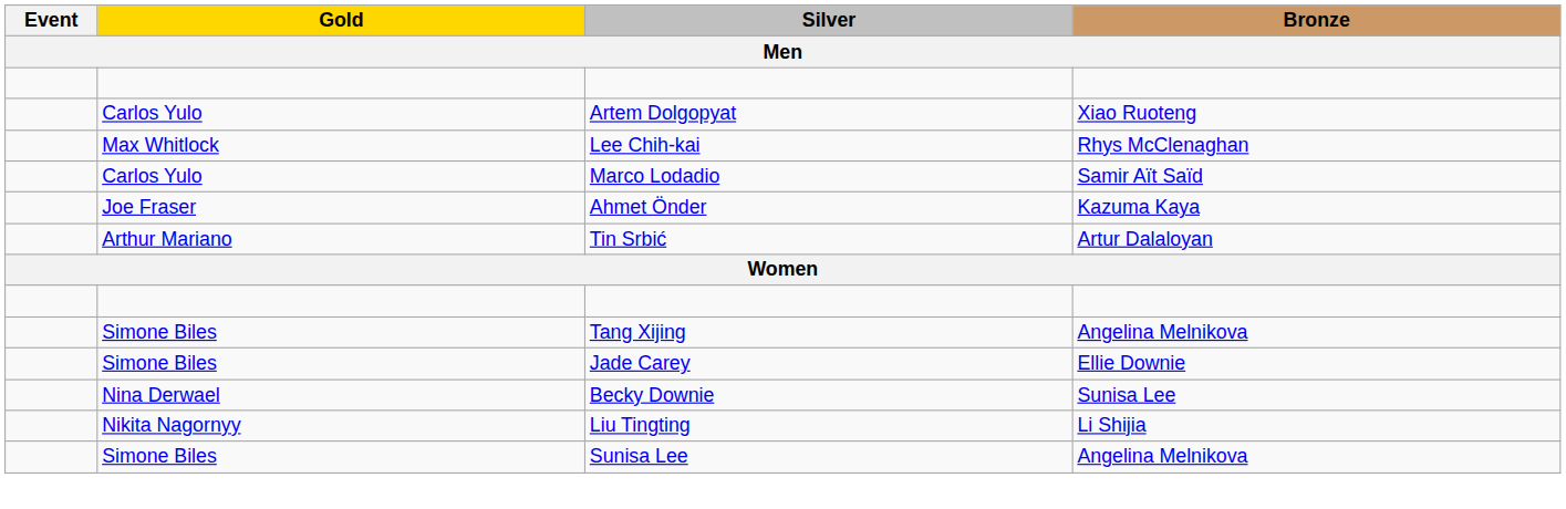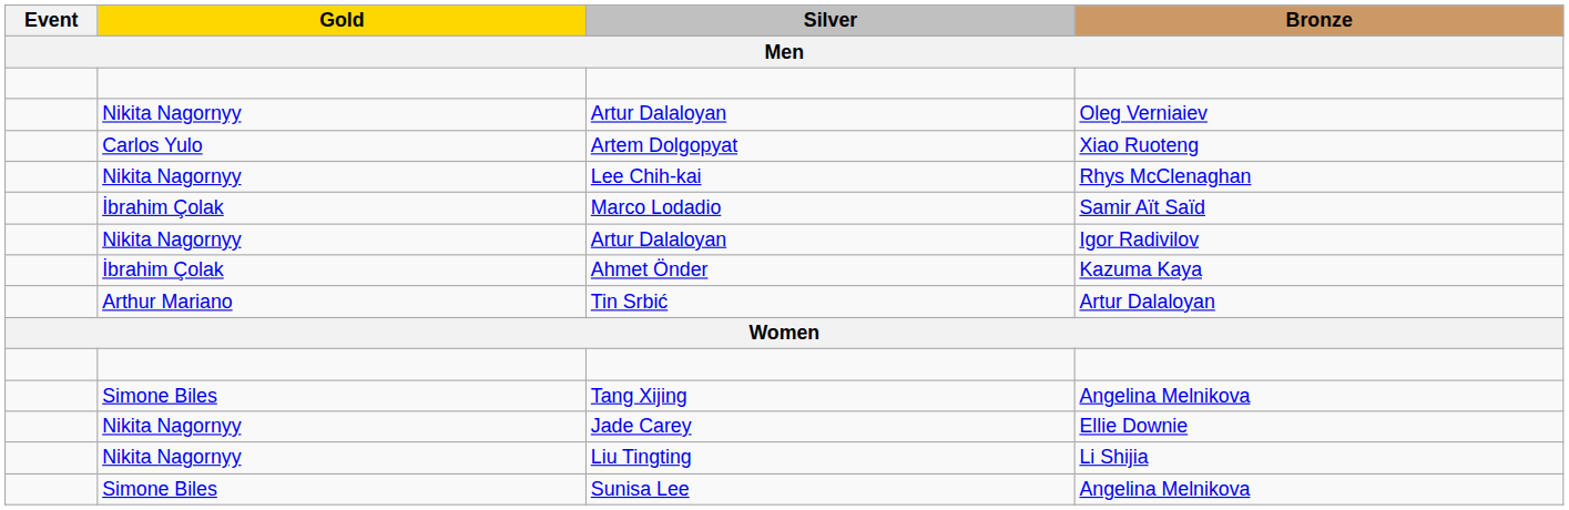 <table style="width:80%;" class="wikitable">
 <tr>
 <th style="text-align:center; width:2%;">Event</th>
 <td style="text-align:center; width:16%; background:gold;"><strong>Gold</strong></td>
 <td style="text-align:center; width:16%; background:silver;"><strong>Silver</strong></td>
 <td style="text-align:center; width:16%; background:#c96;"><strong>Bronze</strong></td>
 </tr>
 <tr>
 <th colspan=4><strong>Men</strong></th>
 </tr>
 <tr>
 <td><br></td>
 <td><br></td>
 <td><br></td>
 <td><br></td>
 </tr>
 <tr>
 <td><br></td>
+<td> <a href='#'>Nikita Nagornyy</a></td>
+<td> <a href='#'>Artur Dalaloyan</a></td>
+<td> <a href='#'>Oleg Verniaiev</a></td>
+</tr>
+<tr>
+<td><br></td>
 <td> <a href='#'>Carlos Yulo</a></td>
 <td> <a href='#'>Artem Dolgopyat</a></td>
 <td> <a href='#'>Xiao Ruoteng</a></td>
 </tr>
 <tr>
 <td><br></td>
-<td> <a href='#'>Max Whitlock</a></td>
+<td> <a href='#'>Nikita Nagornyy</a></td>
 <td> <a href='#'>Lee Chih-kai</a></td>
 <td> <a href='#'>Rhys McClenaghan</a></td>
 </tr>
 <tr>
 <td><br></td>
-<td> <a href='#'>Carlos Yulo</a></td>
+<td> <a href='#'>İbrahim Çolak</a></td>
 <td> <a href='#'>Marco Lodadio</a></td>
 <td> <a href='#'>Samir Aït Saïd</a></td>
 </tr>
 <tr>
 <td><br></td>
-<td> <a href='#'>Joe Fraser</a></td>
+<td> <a href='#'>Nikita Nagornyy</a></td>
+<td> <a href='#'>Artur Dalaloyan</a></td>
+<td> <a href='#'>Igor Radivilov</a></td>
+</tr>
+<tr>
+<td><br></td>
+<td> <a href='#'>İbrahim Çolak</a></td>
 <td> <a href='#'>Ahmet Önder</a></td>
 <td> <a href='#'>Kazuma Kaya</a></td>
 </tr>
 <tr>
 <td><br></td>
 <td> <a href='#'>Arthur Mariano</a></td>
 <td> <a href='#'>Tin Srbić</a></td>
 <td> <a href='#'>Artur Dalaloyan</a></td>
 </tr>
 <tr>
 <th colspan=4><strong>Women</strong></th>
 </tr>
 <tr>
 <td><br></td>
 <td><br></td>
 <td><br></td>
 <td><br></td>
 </tr>
 <tr>
 <td><br></td>
 <td> <a href='#'>Simone Biles</a></td>
 <td> <a href='#'>Tang Xijing</a></td>
 <td> <a href='#'>Angelina Melnikova</a></td>
 </tr>
 <tr>
 <td><br></td>
-<td> <a href='#'>Simone Biles</a></td>
+<td> <a href='#'>Nikita Nagornyy</a></td>
 <td> <a href='#'>Jade Carey</a></td>
 <td> <a href='#'>Ellie Downie</a></td>
-</tr>
-<tr>
-<td><br></td>
-<td> <a href='#'>Nina Derwael</a></td>
-<td> <a href='#'>Becky Downie</a></td>
-<td> <a href='#'>Sunisa Lee</a></td>
 </tr>
 <tr>
 <td><br></td>
 <td> <a href='#'>Nikita Nagornyy</a></td>
 <td> <a href='#'>Liu Tingting</a></td>
 <td> <a href='#'>Li Shijia</a></td>
 </tr>
 <tr>
 <td><br></td>
 <td> <a href='#'>Simone Biles</a></td>
 <td> <a href='#'>Sunisa Lee</a></td>
 <td> <a href='#'>Angelina Melnikova</a></td>
 </tr>
 </table>
